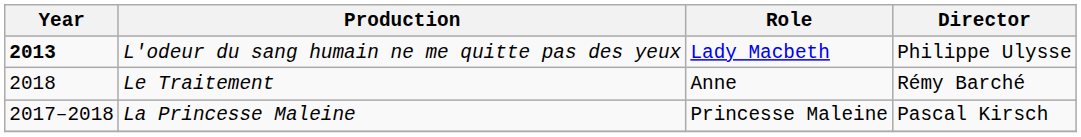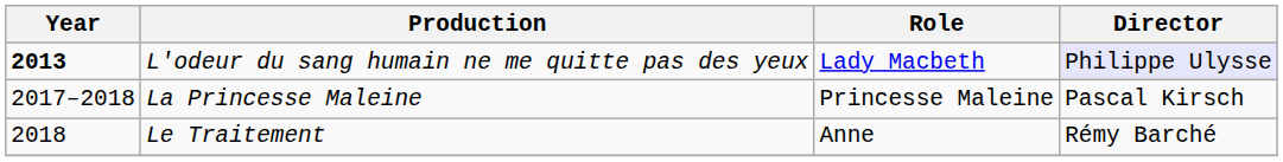 <table class="wikitable sortable">
 <tr>
 <th>Year</th>
 <th>Production</th>
 <th>Role</th>
 <th>Director</th>
 </tr>
 <tr>
 <td><strong>2013</strong></td>
 <td><em>L'odeur du sang humain ne me quitte pas des yeux</em></td>
 <td><a href='#'>Lady Macbeth</a></td>
-<td>Philippe Ulysse</td>
+<td style="background: lavender;">Philippe Ulysse</td>
+</tr>
+<tr>
+<td>2017–2018</td>
+<td><em>La Princesse Maleine</em></td>
+<td>Princesse Maleine</td>
+<td>Pascal Kirsch</td>
 </tr>
 <tr>
 <td>2018</td>
 <td><em>Le Traitement</em></td>
 <td>Anne</td>
 <td>Rémy Barché</td>
 </tr>
 <tr>
-<td>2017–2018</td>
-<td><em>La Princesse Maleine</em></td>
-<td>Princesse Maleine</td>
-<td>Pascal Kirsch</td>
-</tr>
-<tr>
 </tr>
 </table>
